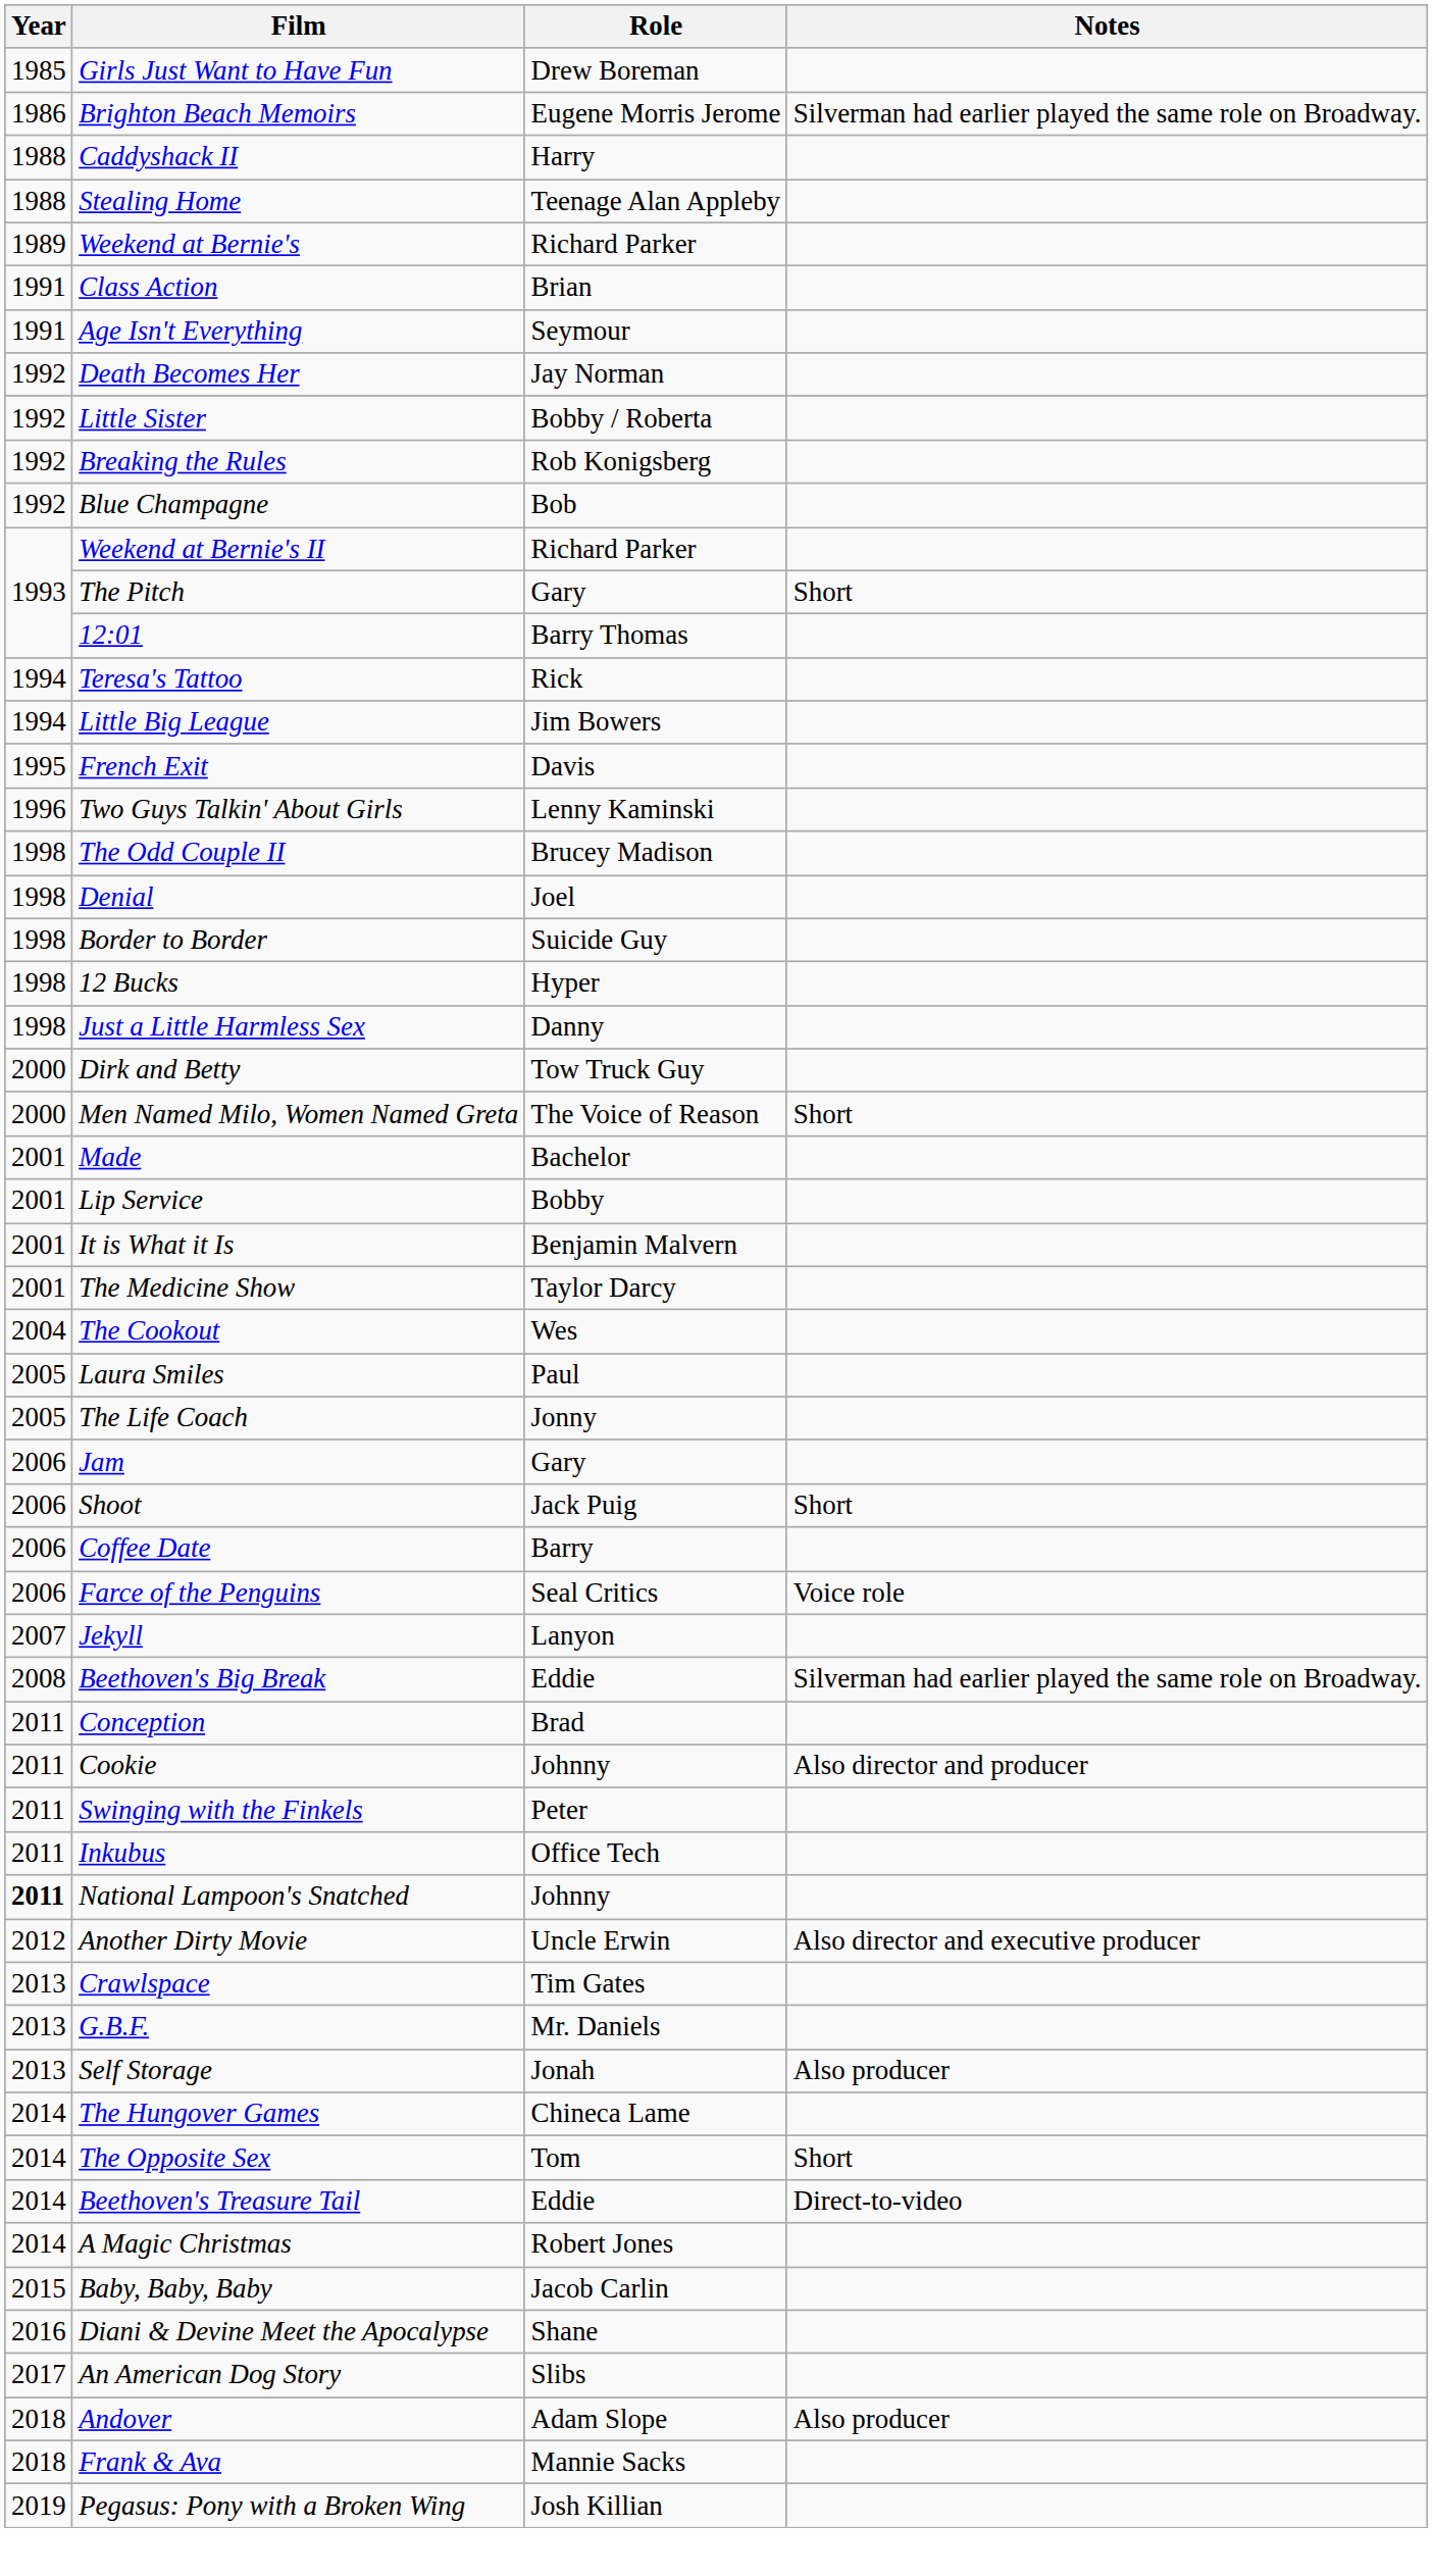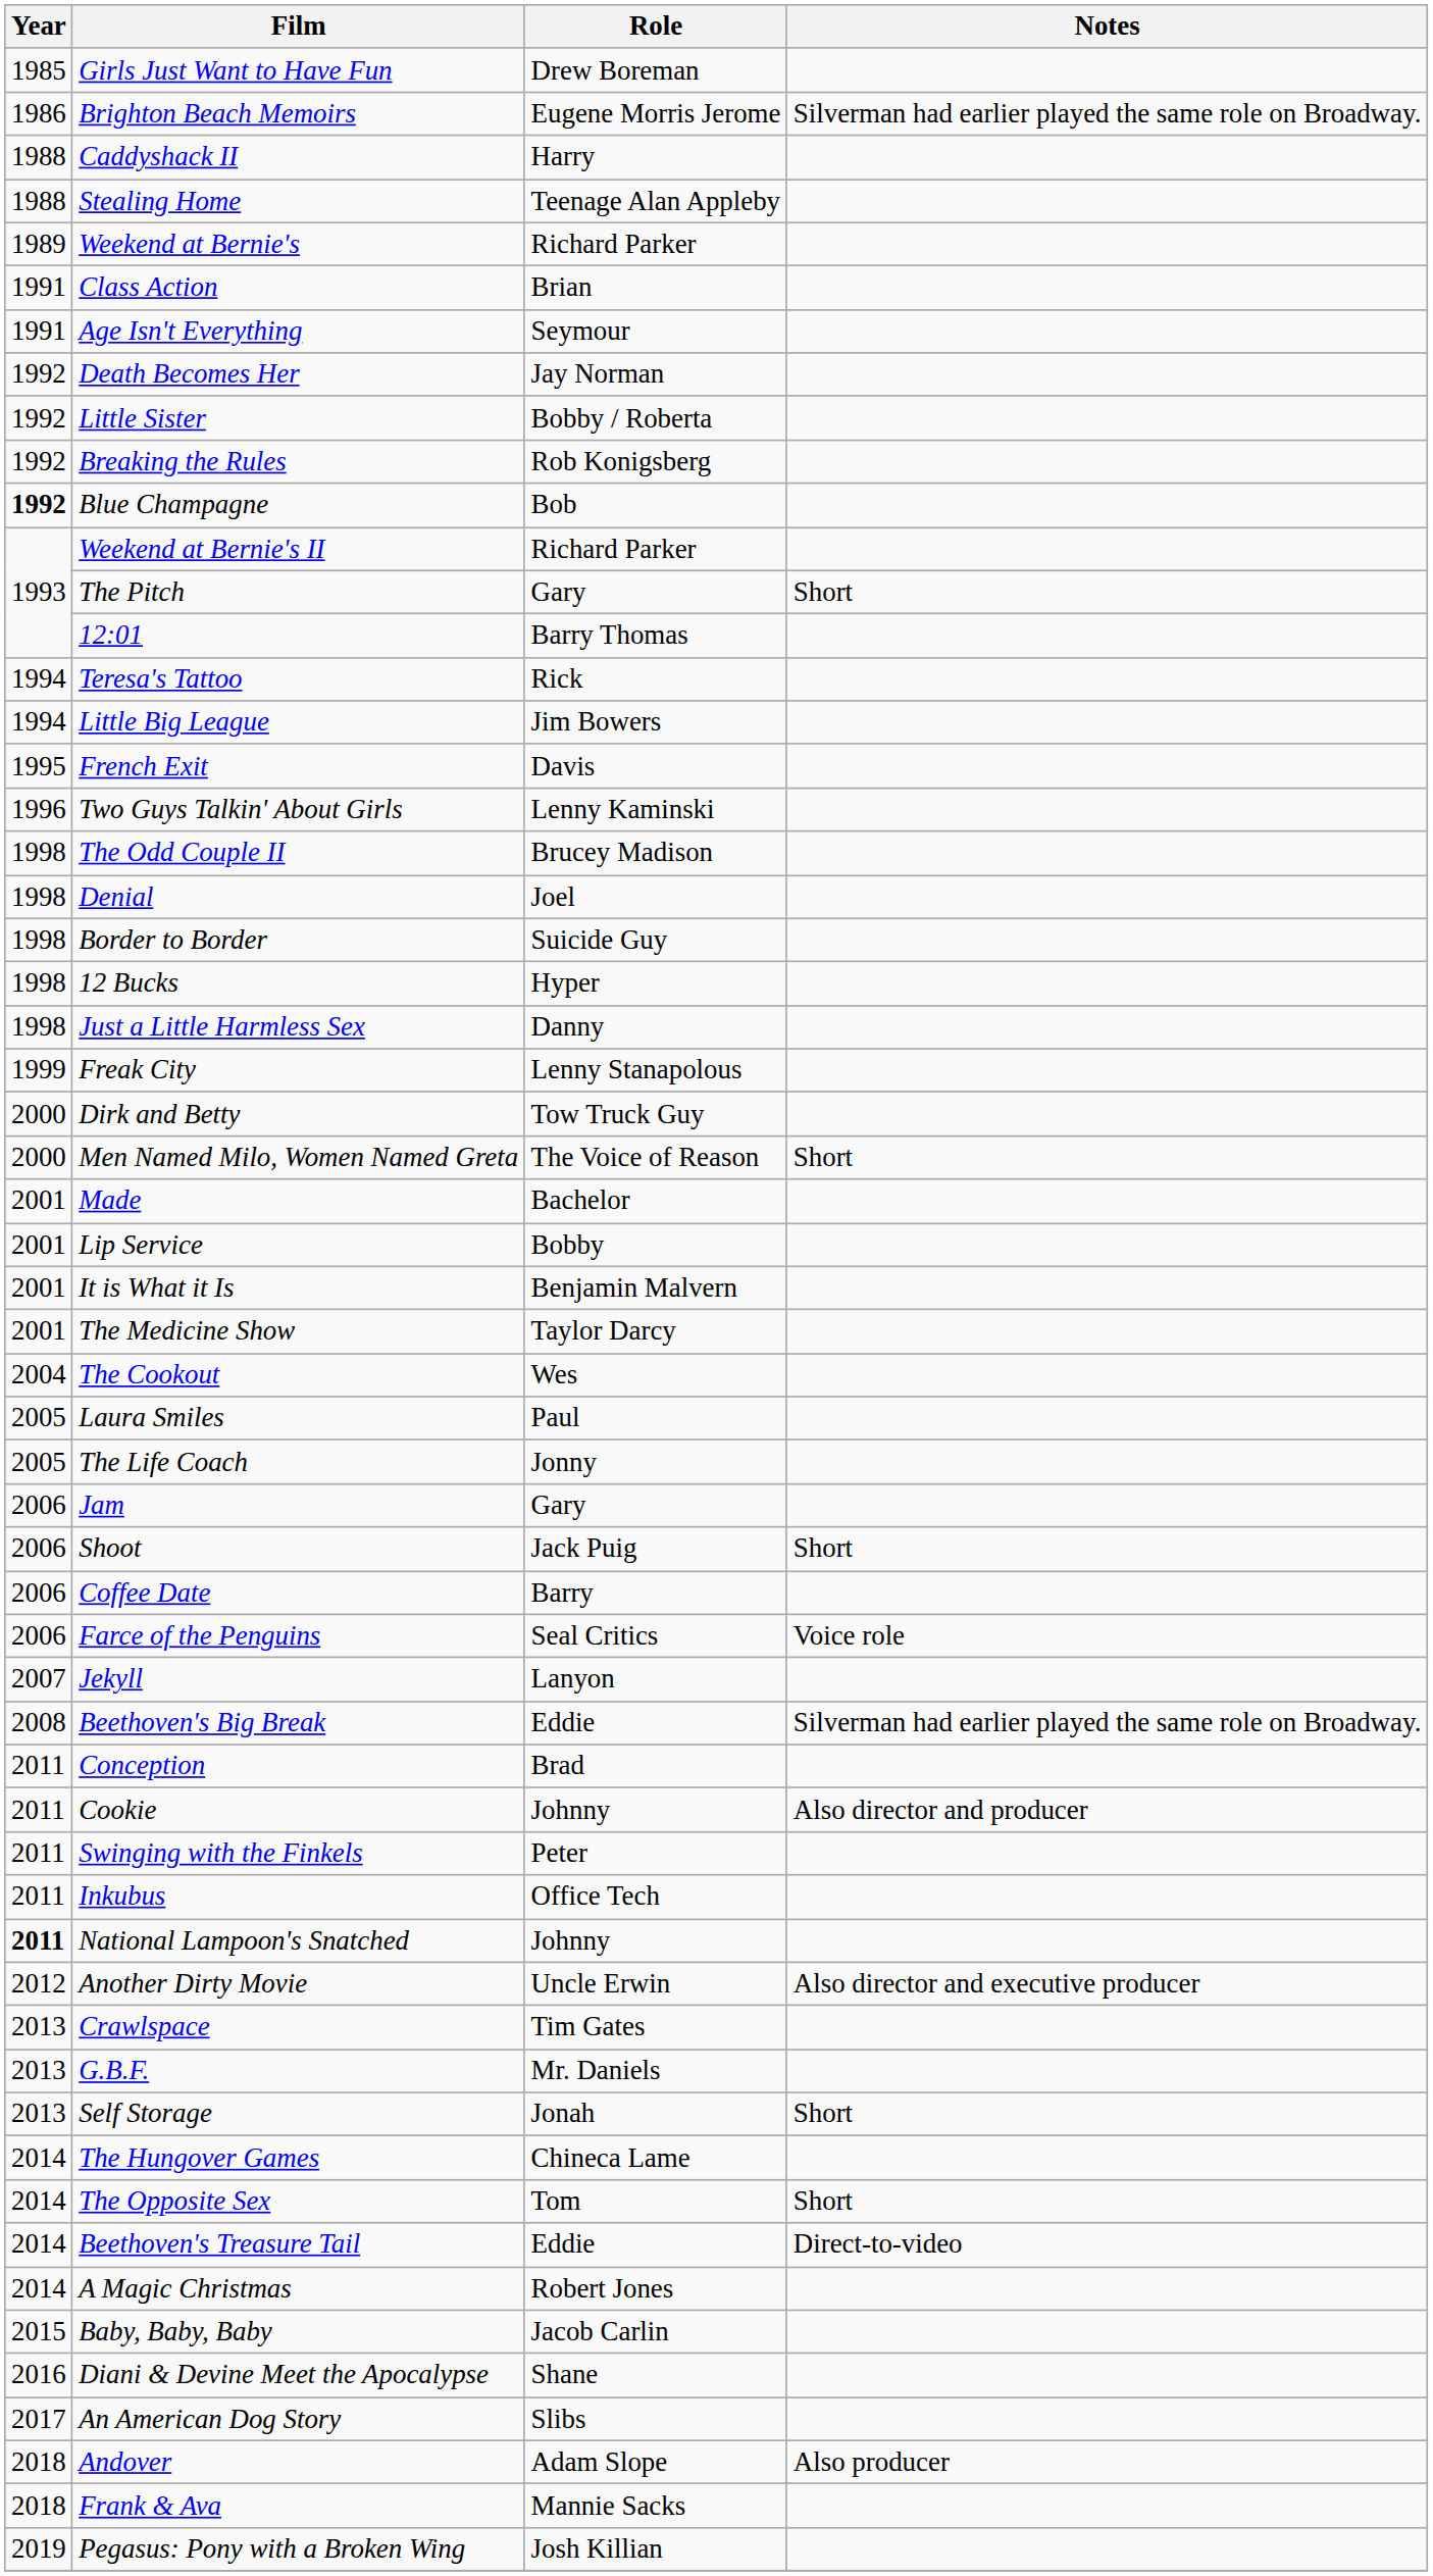 <table class="wikitable">
 <tr>
 <th>Year</th>
 <th>Film</th>
 <th>Role</th>
 <th>Notes</th>
 </tr>
 <tr>
 <td>1985</td>
 <td><em><a href='#'>Girls Just Want to Have Fun</a></em></td>
 <td>Drew Boreman</td>
 <td></td>
 </tr>
 <tr>
 <td>1986</td>
 <td><em><a href='#'>Brighton Beach Memoirs</a></em></td>
 <td>Eugene Morris Jerome</td>
 <td>Silverman had earlier played the same role on Broadway.</td>
 </tr>
 <tr>
 <td>1988</td>
 <td><em><a href='#'>Caddyshack II</a></em></td>
 <td>Harry</td>
 <td></td>
 </tr>
 <tr>
 <td>1988</td>
 <td><em><a href='#'>Stealing Home</a></em></td>
 <td>Teenage Alan Appleby</td>
 <td></td>
 </tr>
 <tr>
 <td>1989</td>
 <td><em><a href='#'>Weekend at Bernie's</a></em></td>
 <td>Richard Parker</td>
 <td></td>
 </tr>
 <tr>
 <td>1991</td>
 <td><em><a href='#'>Class Action</a></em></td>
 <td>Brian</td>
 <td></td>
 </tr>
 <tr>
 <td>1991</td>
 <td><em><a href='#'>Age Isn't Everything</a></em></td>
 <td>Seymour</td>
 <td></td>
 </tr>
 <tr>
 <td>1992</td>
 <td><em><a href='#'>Death Becomes Her</a></em></td>
 <td>Jay Norman</td>
 <td></td>
 </tr>
 <tr>
 <td>1992</td>
 <td><em><a href='#'>Little Sister</a></em></td>
 <td>Bobby / Roberta</td>
 <td></td>
 </tr>
 <tr>
 <td>1992</td>
 <td><em><a href='#'>Breaking the Rules</a></em></td>
 <td>Rob Konigsberg</td>
 <td></td>
 </tr>
 <tr>
-<td>1992</td>
+<td><strong>1992</strong></td>
 <td><em>Blue Champagne</em></td>
 <td>Bob</td>
 <td></td>
 </tr>
 <tr>
 <td rowspan="3">1993</td>
 <td><em><a href='#'>Weekend at Bernie's II</a></em></td>
 <td>Richard Parker</td>
 <td></td>
 </tr>
 <tr>
 <td><em>The Pitch</em></td>
 <td>Gary</td>
 <td>Short</td>
 </tr>
 <tr>
 <td><em><a href='#'>12:01</a></em></td>
 <td>Barry Thomas</td>
 </tr>
 <tr>
 <td>1994</td>
 <td><em><a href='#'>Teresa's Tattoo</a></em></td>
 <td>Rick</td>
 <td></td>
 </tr>
 <tr>
 <td>1994</td>
 <td><em><a href='#'>Little Big League</a></em></td>
 <td>Jim Bowers</td>
 <td></td>
 </tr>
 <tr>
 <td>1995</td>
 <td><em><a href='#'>French Exit</a></em></td>
 <td>Davis</td>
 <td></td>
 </tr>
 <tr>
 <td>1996</td>
 <td><em>Two Guys Talkin' About Girls</em></td>
 <td>Lenny Kaminski</td>
 <td></td>
 </tr>
 <tr>
 <td>1998</td>
 <td><em><a href='#'>The Odd Couple II</a></em></td>
 <td>Brucey Madison</td>
 <td></td>
 </tr>
 <tr>
 <td>1998</td>
 <td><em><a href='#'>Denial</a></em></td>
 <td>Joel</td>
 <td></td>
 </tr>
 <tr>
 <td>1998</td>
 <td><em>Border to Border</em></td>
 <td>Suicide Guy</td>
 <td></td>
 </tr>
 <tr>
 <td>1998</td>
 <td><em>12 Bucks</em></td>
 <td>Hyper</td>
 <td></td>
 </tr>
 <tr>
 <td>1998</td>
 <td><em><a href='#'>Just a Little Harmless Sex</a></em></td>
 <td>Danny</td>
+<td></td>
+</tr>
+<tr>
+<td>1999</td>
+<td><em>Freak City</em></td>
+<td>Lenny Stanapolous</td>
 <td></td>
 </tr>
 <tr>
 <td>2000</td>
 <td><em>Dirk and Betty</em></td>
 <td>Tow Truck Guy</td>
 <td></td>
 </tr>
 <tr>
 <td>2000</td>
 <td><em>Men Named Milo, Women Named Greta</em></td>
 <td>The Voice of Reason</td>
 <td>Short</td>
 </tr>
 <tr>
 <td>2001</td>
 <td><em><a href='#'>Made</a></em></td>
 <td>Bachelor</td>
 <td></td>
 </tr>
 <tr>
 <td>2001</td>
 <td><em>Lip Service</em></td>
 <td>Bobby</td>
 <td></td>
 </tr>
 <tr>
 <td>2001</td>
 <td><em>It is What it Is</em></td>
 <td>Benjamin Malvern</td>
 <td></td>
 </tr>
 <tr>
 <td>2001</td>
 <td><em>The Medicine Show</em></td>
 <td>Taylor Darcy</td>
 <td></td>
 </tr>
 <tr>
 <td>2004</td>
 <td><em><a href='#'>The Cookout</a></em></td>
 <td>Wes</td>
 <td></td>
 </tr>
 <tr>
 <td>2005</td>
 <td><em>Laura Smiles</em></td>
 <td>Paul</td>
 <td></td>
 </tr>
 <tr>
 <td>2005</td>
 <td><em>The Life Coach</em></td>
 <td>Jonny</td>
 <td></td>
 </tr>
 <tr>
 <td>2006</td>
 <td><em><a href='#'>Jam</a></em></td>
 <td>Gary</td>
 <td></td>
 </tr>
 <tr>
 <td>2006</td>
 <td><em>Shoot</em></td>
 <td>Jack Puig</td>
 <td>Short</td>
 </tr>
 <tr>
 <td>2006</td>
 <td><em><a href='#'>Coffee Date</a></em></td>
 <td>Barry</td>
 <td></td>
 </tr>
 <tr>
 <td>2006</td>
 <td><em><a href='#'>Farce of the Penguins</a></em></td>
 <td>Seal Critics</td>
 <td>Voice role</td>
 </tr>
 <tr>
 <td>2007</td>
 <td><em><a href='#'>Jekyll</a></em></td>
 <td>Lanyon</td>
 <td></td>
 </tr>
 <tr>
 <td>2008</td>
 <td><em><a href='#'>Beethoven's Big Break</a></em></td>
 <td>Eddie</td>
 <td>Silverman had earlier played the same role on Broadway.</td>
 </tr>
 <tr>
 <td>2011</td>
 <td><em><a href='#'>Conception</a></em></td>
 <td>Brad</td>
 <td></td>
 </tr>
 <tr>
 <td>2011</td>
 <td><em>Cookie</em></td>
 <td>Johnny</td>
 <td>Also director and producer</td>
 </tr>
 <tr>
 <td>2011</td>
 <td><em><a href='#'>Swinging with the Finkels</a></em></td>
 <td>Peter</td>
 <td></td>
 </tr>
 <tr>
 <td>2011</td>
 <td><em><a href='#'>Inkubus</a></em></td>
 <td>Office Tech</td>
 <td></td>
 </tr>
 <tr>
 <td><strong>2011</strong></td>
 <td><em>National Lampoon's Snatched</em></td>
 <td>Johnny</td>
 <td></td>
 </tr>
 <tr>
 <td>2012</td>
 <td><em>Another Dirty Movie</em></td>
 <td>Uncle Erwin</td>
 <td>Also director and executive producer</td>
 </tr>
 <tr>
 <td>2013</td>
 <td><em><a href='#'>Crawlspace</a></em></td>
 <td>Tim Gates</td>
 <td></td>
 </tr>
 <tr>
 <td>2013</td>
 <td><em><a href='#'>G.B.F.</a></em></td>
 <td>Mr. Daniels</td>
 <td></td>
 </tr>
 <tr>
 <td>2013</td>
 <td><em>Self Storage</em></td>
 <td>Jonah</td>
-<td>Also producer</td>
+<td>Short</td>
 </tr>
 <tr>
 <td>2014</td>
 <td><em><a href='#'>The Hungover Games</a></em></td>
 <td>Chineca Lame</td>
 <td></td>
 </tr>
 <tr>
 <td>2014</td>
 <td><em><a href='#'>The Opposite Sex</a></em></td>
 <td>Tom</td>
 <td>Short</td>
 </tr>
 <tr>
 <td>2014</td>
 <td><em><a href='#'>Beethoven's Treasure Tail</a></em></td>
 <td>Eddie</td>
 <td>Direct-to-video</td>
 </tr>
 <tr>
 <td>2014</td>
 <td><em>A Magic Christmas</em></td>
 <td>Robert Jones</td>
 <td></td>
 </tr>
 <tr>
 <td>2015</td>
 <td><em>Baby, Baby, Baby</em></td>
 <td>Jacob Carlin</td>
 <td></td>
 </tr>
 <tr>
 <td>2016</td>
 <td><em>Diani & Devine Meet the Apocalypse</em></td>
 <td>Shane</td>
 <td></td>
 </tr>
 <tr>
 <td>2017</td>
 <td><em>An American Dog Story</em></td>
 <td>Slibs</td>
 <td></td>
 </tr>
 <tr>
 <td>2018</td>
 <td><em><a href='#'>Andover</a></em></td>
 <td>Adam Slope</td>
 <td>Also producer</td>
 </tr>
 <tr>
 <td>2018</td>
 <td><em><a href='#'>Frank & Ava</a></em></td>
 <td>Mannie Sacks</td>
 <td></td>
 </tr>
 <tr>
 <td>2019</td>
 <td><em>Pegasus: Pony with a Broken Wing</em></td>
 <td>Josh Killian</td>
 <td></td>
 </tr>
 <tr>
 </tr>
 </table>
